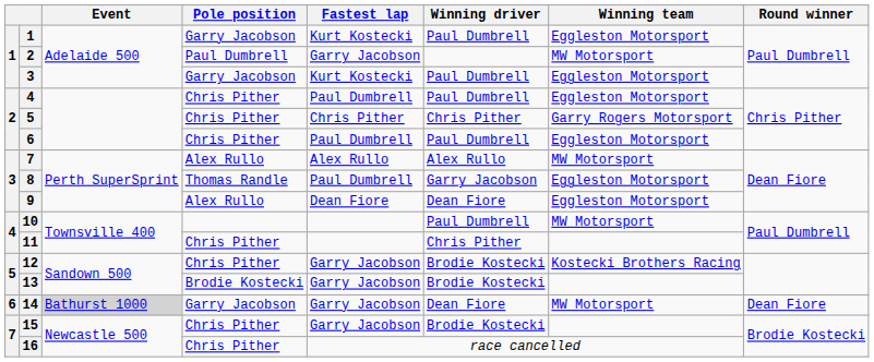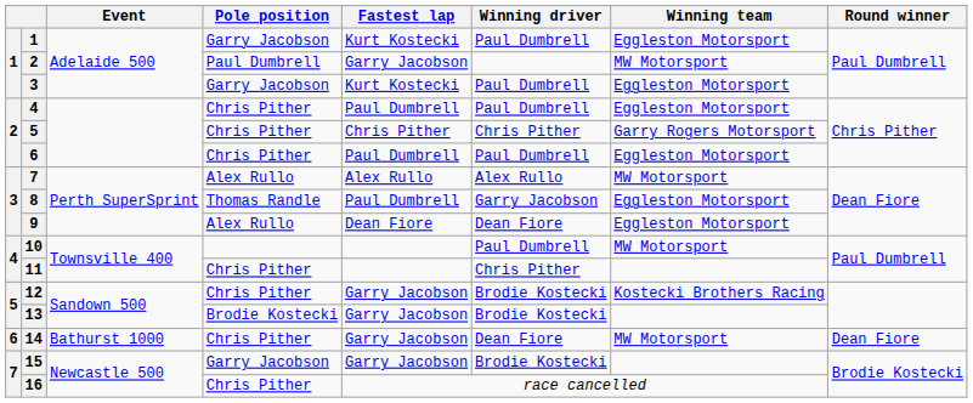 <table class="wikitable" style="font-size: 85%;">
 <tr>
 <th colspan=2></th>
 <th>Event</th>
 <th><a href='#'>Pole position</a></th>
 <th><a href='#'>Fastest lap</a></th>
 <th>Winning driver</th>
 <th>Winning team</th>
 <th>Round winner</th>
 </tr>
 <tr>
 <th rowspan=3>1</th>
 <th>1</th>
 <td rowspan=3><a href='#'>Adelaide 500</a></td>
 <td> <a href='#'>Garry Jacobson</a></td>
 <td> <a href='#'>Kurt Kostecki</a></td>
 <td> <a href='#'>Paul Dumbrell</a></td>
 <td><a href='#'>Eggleston Motorsport</a></td>
 <td rowspan=3> <a href='#'>Paul Dumbrell</a></td>
 </tr>
 <tr>
 <th>2</th>
 <td> <a href='#'>Paul Dumbrell</a></td>
 <td> <a href='#'>Garry Jacobson</a></td>
 <td></td>
 <td><a href='#'>MW Motorsport</a></td>
 </tr>
 <tr>
 <th>3</th>
 <td> <a href='#'>Garry Jacobson</a></td>
 <td> <a href='#'>Kurt Kostecki</a></td>
 <td> <a href='#'>Paul Dumbrell</a></td>
 <td><a href='#'>Eggleston Motorsport</a></td>
 </tr>
 <tr>
 <th rowspan=3>2</th>
 <th>4</th>
 <td rowspan=3></td>
 <td> <a href='#'>Chris Pither</a></td>
 <td> <a href='#'>Paul Dumbrell</a></td>
 <td> <a href='#'>Paul Dumbrell</a></td>
 <td><a href='#'>Eggleston Motorsport</a></td>
 <td rowspan=3> <a href='#'>Chris Pither</a></td>
 </tr>
 <tr>
 <th>5</th>
 <td> <a href='#'>Chris Pither</a></td>
 <td> <a href='#'>Chris Pither</a></td>
 <td> <a href='#'>Chris Pither</a></td>
 <td><a href='#'>Garry Rogers Motorsport</a></td>
 </tr>
 <tr>
 <th>6</th>
 <td> <a href='#'>Chris Pither</a></td>
 <td> <a href='#'>Paul Dumbrell</a></td>
 <td> <a href='#'>Paul Dumbrell</a></td>
 <td><a href='#'>Eggleston Motorsport</a></td>
 </tr>
 <tr>
 <th rowspan=3>3</th>
 <th>7</th>
 <td rowspan=3><a href='#'>Perth SuperSprint</a></td>
 <td> <a href='#'>Alex Rullo</a></td>
 <td> <a href='#'>Alex Rullo</a></td>
 <td> <a href='#'>Alex Rullo</a></td>
 <td><a href='#'>MW Motorsport</a></td>
 <td rowspan=3> <a href='#'>Dean Fiore</a></td>
 </tr>
 <tr>
 <th>8</th>
 <td> <a href='#'>Thomas Randle</a></td>
 <td> <a href='#'>Paul Dumbrell</a></td>
 <td> <a href='#'>Garry Jacobson</a></td>
 <td><a href='#'>Eggleston Motorsport</a></td>
 </tr>
 <tr>
 <th>9</th>
 <td> <a href='#'>Alex Rullo</a></td>
 <td> <a href='#'>Dean Fiore</a></td>
 <td> <a href='#'>Dean Fiore</a></td>
 <td><a href='#'>Eggleston Motorsport</a></td>
 </tr>
 <tr>
 <th rowspan=2>4</th>
 <th>10</th>
 <td rowspan=2><a href='#'>Townsville 400</a></td>
 <td></td>
 <td></td>
 <td> <a href='#'>Paul Dumbrell</a></td>
 <td><a href='#'>MW Motorsport</a></td>
 <td rowspan=2> <a href='#'>Paul Dumbrell</a></td>
 </tr>
 <tr>
 <th>11</th>
 <td> <a href='#'>Chris Pither</a></td>
 <td></td>
 <td> <a href='#'>Chris Pither</a></td>
 <td></td>
 </tr>
 <tr>
 <th rowspan=2>5</th>
 <th>12</th>
 <td rowspan=2><a href='#'>Sandown 500</a></td>
 <td> <a href='#'>Chris Pither</a></td>
 <td> <a href='#'>Garry Jacobson</a></td>
 <td> <a href='#'>Brodie Kostecki</a></td>
 <td><a href='#'>Kostecki Brothers Racing</a></td>
 <td rowspan=2></td>
 </tr>
 <tr>
 <th>13</th>
 <td> <a href='#'>Brodie Kostecki</a></td>
 <td> <a href='#'>Garry Jacobson</a></td>
 <td> <a href='#'>Brodie Kostecki</a></td>
 <td></td>
 </tr>
 <tr>
 <th>6</th>
 <th>14</th>
-<td style="background: lightgrey;"><a href='#'>Bathurst 1000</a></td>
-<td> <a href='#'>Garry Jacobson</a></td>
+<td><a href='#'>Bathurst 1000</a></td>
+<td> <a href='#'>Chris Pither</a></td>
 <td> <a href='#'>Garry Jacobson</a></td>
 <td> <a href='#'>Dean Fiore</a></td>
 <td><a href='#'>MW Motorsport</a></td>
 <td> <a href='#'>Dean Fiore</a></td>
 </tr>
 <tr>
 <th rowspan=2>7</th>
 <th>15</th>
 <td rowspan=2><a href='#'>Newcastle 500</a></td>
-<td> <a href='#'>Chris Pither</a></td>
+<td> <a href='#'>Garry Jacobson</a></td>
 <td> <a href='#'>Garry Jacobson</a></td>
 <td> <a href='#'>Brodie Kostecki</a></td>
 <td></td>
 <td rowspan=2> <a href='#'>Brodie Kostecki</a></td>
 </tr>
 <tr>
 <th>16</th>
 <td> <a href='#'>Chris Pither</a></td>
 <td colspan=3 align="center"><em>race cancelled</em></td>
 </tr>
 </table>
